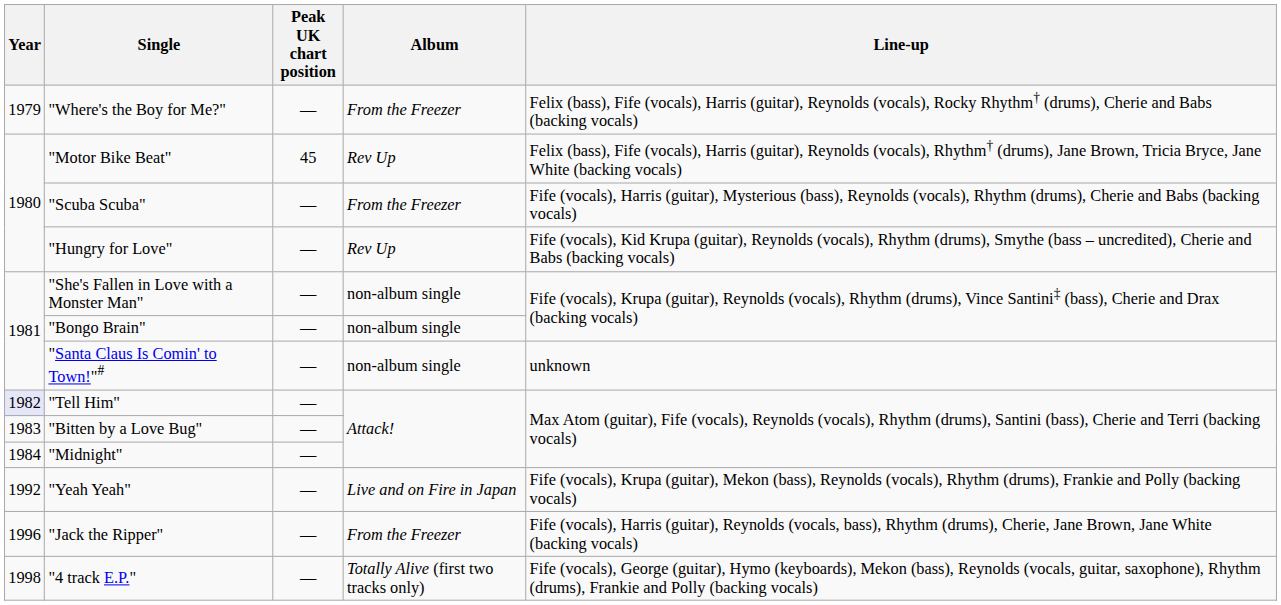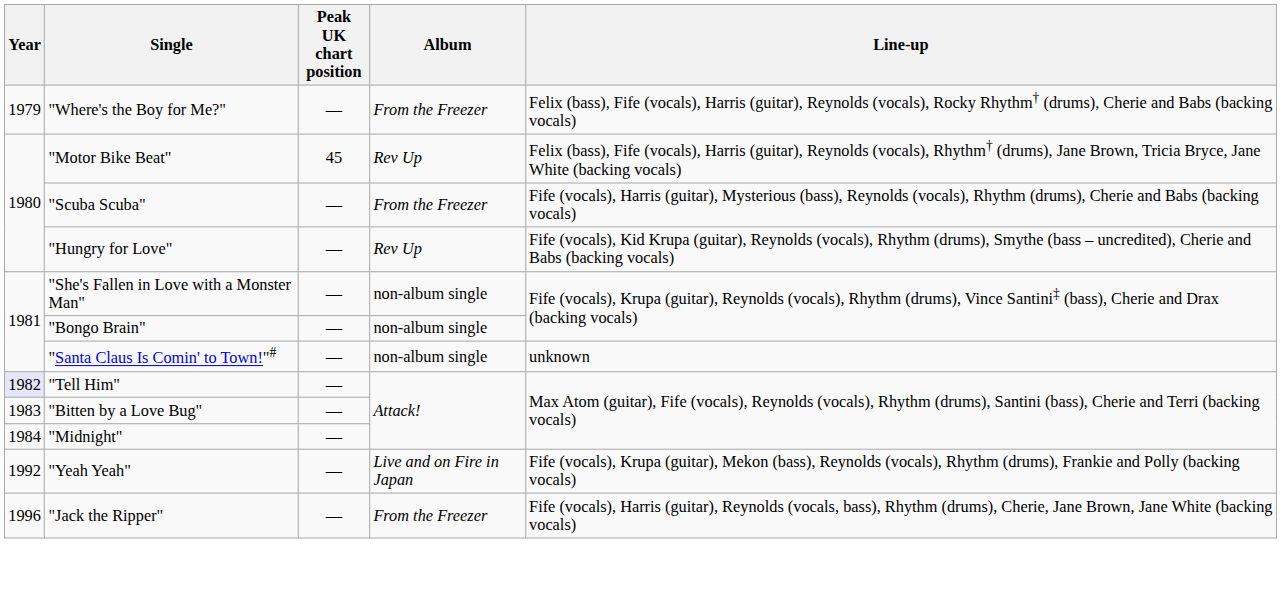 <table class="wikitable">
 <tr>
 <th>Year</th>
 <th>Single</th>
 <th>Peak<br>UK chart<br>position</th>
 <th>Album</th>
 <th>Line-up</th>
 </tr>
 <tr>
 <td>1979</td>
 <td>"Where's the Boy for Me?"</td>
 <td style="text-align:center;">—</td>
 <td><em>From the Freezer</em></td>
 <td>Felix (bass), Fife (vocals), Harris (guitar), Reynolds (vocals), Rocky Rhythm<sup>†</sup> (drums), Cherie and Babs (backing vocals)</td>
 </tr>
 <tr>
 <td rowspan="3">1980</td>
 <td>"Motor Bike Beat"</td>
 <td style="text-align:center;">45</td>
 <td><em>Rev Up</em></td>
 <td>Felix (bass), Fife (vocals), Harris (guitar), Reynolds (vocals), Rhythm<sup>†</sup> (drums), Jane Brown, Tricia Bryce, Jane White (backing vocals)</td>
 </tr>
 <tr>
 <td>"Scuba Scuba"</td>
 <td style="text-align:center;">—</td>
 <td><em>From the Freezer</em></td>
 <td>Fife (vocals), Harris (guitar), Mysterious (bass), Reynolds (vocals), Rhythm (drums), Cherie and Babs (backing vocals)</td>
 </tr>
 <tr>
 <td>"Hungry for Love"</td>
 <td style="text-align:center;">—</td>
 <td><em>Rev Up</em></td>
 <td>Fife (vocals), Kid Krupa (guitar), Reynolds (vocals), Rhythm (drums), Smythe (bass – uncredited), Cherie and Babs (backing vocals)</td>
 </tr>
 <tr>
 <td rowspan="3">1981</td>
 <td>"She's Fallen in Love with a Monster Man"</td>
 <td style="text-align:center;">—</td>
 <td>non-album single</td>
 <td rowspan="2">Fife (vocals), Krupa (guitar), Reynolds (vocals), Rhythm (drums), Vince Santini<sup>‡</sup> (bass), Cherie and Drax (backing vocals)</td>
 </tr>
 <tr>
 <td>"Bongo Brain"</td>
 <td style="text-align:center;">—</td>
 <td>non-album single</td>
 </tr>
 <tr>
 <td>"<a href='#'>Santa Claus Is Comin' to Town!</a>"<sup>#</sup></td>
 <td style="text-align:center;">—</td>
 <td>non-album single</td>
 <td>unknown</td>
 </tr>
 <tr>
 <td style="background: lavender;">1982</td>
 <td>"Tell Him"</td>
 <td style="text-align:center;">—</td>
 <td rowspan="3"><em>Attack!</em></td>
 <td rowspan="3">Max Atom (guitar), Fife (vocals), Reynolds (vocals), Rhythm (drums), Santini (bass), Cherie and Terri (backing vocals)</td>
 </tr>
 <tr>
 <td>1983</td>
 <td>"Bitten by a Love Bug"</td>
 <td style="text-align:center;">—</td>
 </tr>
 <tr>
 <td>1984</td>
 <td>"Midnight"</td>
 <td style="text-align:center;">—</td>
 </tr>
 <tr>
 <td>1992</td>
 <td>"Yeah Yeah"</td>
 <td style="text-align:center;">—</td>
 <td><em>Live and on Fire in Japan</em></td>
 <td>Fife (vocals), Krupa (guitar), Mekon (bass), Reynolds (vocals), Rhythm (drums), Frankie and Polly (backing vocals)</td>
 </tr>
 <tr>
 <td>1996</td>
 <td>"Jack the Ripper"</td>
 <td style="text-align:center;">—</td>
 <td><em>From the Freezer</em></td>
 <td>Fife (vocals), Harris (guitar), Reynolds (vocals, bass), Rhythm (drums), Cherie, Jane Brown, Jane White (backing vocals)</td>
 </tr>
-<tr>
-<td>1998</td>
-<td>"4 track <a href='#'>E.P.</a>"</td>
-<td style="text-align:center;">—</td>
-<td><em>Totally Alive</em> (first two tracks only)</td>
-<td>Fife (vocals), George (guitar), Hymo (keyboards), Mekon (bass), Reynolds (vocals, guitar, saxophone), Rhythm (drums), Frankie and Polly (backing vocals)</td>
-</tr>
 </table>
